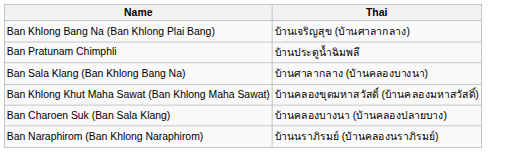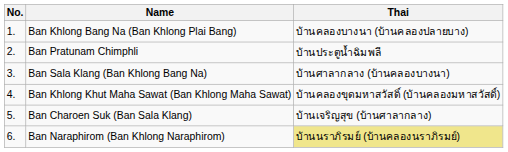 <table class="wikitable sortable">
 <tr>
+<th>No.</th>
 <th>Name</th>
 <th>Thai</th>
 </tr>
 <tr>
+<td>1.</td>
 <td>Ban Khlong Bang Na (Ban Khlong Plai Bang)</td>
-<td>บ้านเจริญสุข (บ้านศาลากลาง)</td>
+<td>บ้านคลองบางนา (บ้านคลองปลายบาง)</td>
 </tr>
 <tr>
+<td>2.</td>
 <td>Ban Pratunam Chimphli</td>
 <td>บ้านประตูน้ำฉิมพลี</td>
 </tr>
 <tr>
+<td>3.</td>
 <td>Ban Sala Klang (Ban Khlong Bang Na)</td>
 <td>บ้านศาลากลาง (บ้านคลองบางนา)</td>
 </tr>
 <tr>
+<td>4.</td>
 <td>Ban Khlong Khut Maha Sawat (Ban Khlong Maha Sawat)</td>
 <td>บ้านคลองขุดมหาสวัสดิ์ (บ้านคลองมหาสวัสดิ์)</td>
 </tr>
 <tr>
+<td>5.</td>
 <td>Ban Charoen Suk (Ban Sala Klang)</td>
-<td>บ้านคลองบางนา (บ้านคลองปลายบาง)</td>
+<td>บ้านเจริญสุข (บ้านศาลากลาง)</td>
 </tr>
 <tr>
+<td>6.</td>
 <td>Ban Naraphirom (Ban Khlong Naraphirom)</td>
-<td>บ้านนราภิรมย์ (บ้านคลองนราภิรมย์)</td>
+<td style="background: khaki;">บ้านนราภิรมย์ (บ้านคลองนราภิรมย์)</td>
 </tr>
 </table>
